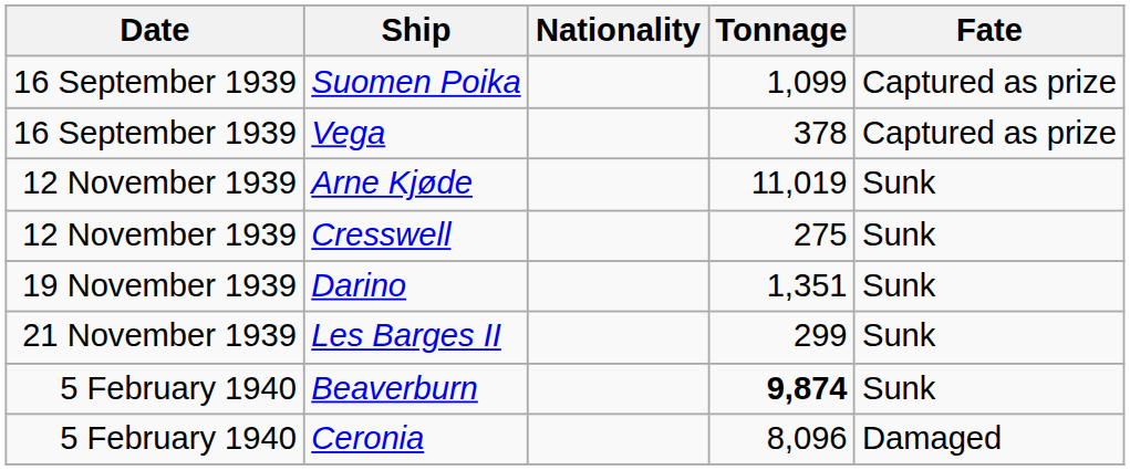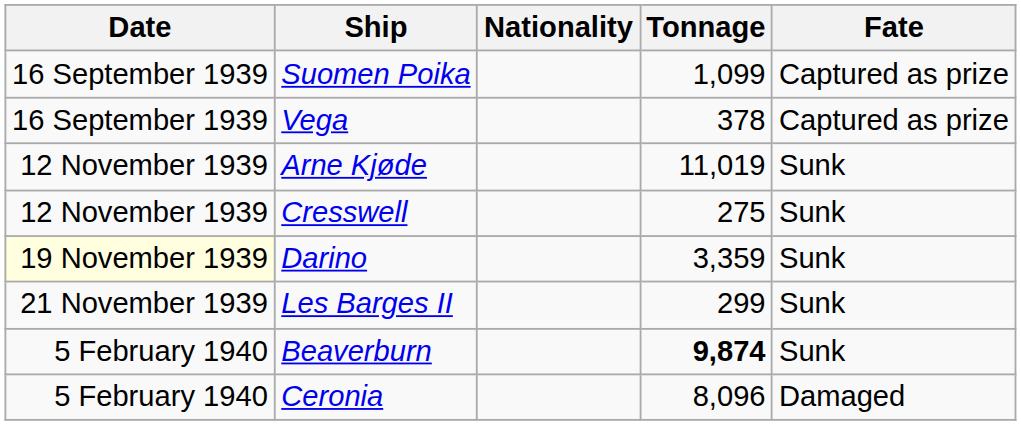 <table class="wikitable sortable" style="margin: 1em auto 1em auto;">
 <tr>
 <th>Date</th>
 <th>Ship</th>
 <th>Nationality</th>
 <th>Tonnage</th>
 <th>Fate</th>
 </tr>
 <tr>
 <td align="right">16 September 1939</td>
 <td align="left"><a href='#'><em>Suomen Poika</em></a></td>
 <td align="left"></td>
 <td align="right">1,099</td>
 <td align="left">Captured as prize</td>
 </tr>
 <tr>
 <td align="right">16 September 1939</td>
 <td align="left"><a href='#'><em>Vega</em></a></td>
 <td align="left"></td>
 <td align="right">378</td>
 <td align="left">Captured as prize</td>
 </tr>
 <tr>
 <td align="right">12 November 1939</td>
 <td align="left"><a href='#'><em>Arne Kjøde</em></a></td>
 <td align="left"></td>
 <td align="right">11,019</td>
 <td align="left">Sunk</td>
 </tr>
 <tr>
 <td align="right">12 November 1939</td>
 <td align="left"><a href='#'><em>Cresswell</em></a></td>
 <td align="left"></td>
 <td align="right">275</td>
 <td align="left">Sunk</td>
 </tr>
 <tr>
-<td align="right">19 November 1939</td>
+<td align="right" style="background: lightyellow;">19 November 1939</td>
 <td align="left"><a href='#'><em>Darino</em></a></td>
 <td align="left"></td>
-<td align="right">1,351</td>
+<td align="right">3,359</td>
 <td align="left">Sunk</td>
 </tr>
 <tr>
 <td align="right">21 November 1939</td>
 <td align="left"><a href='#'><em>Les Barges II</em></a></td>
 <td align="left"></td>
 <td align="right">299</td>
 <td align="left">Sunk</td>
 </tr>
 <tr>
 <td align="right">5 February 1940</td>
 <td align="left"><a href='#'><em>Beaverburn</em></a></td>
 <td align="left"></td>
 <td align="right"><strong>9,874</strong></td>
 <td align="left">Sunk</td>
 </tr>
 <tr>
 <td align="right">5 February 1940</td>
 <td align="left"><a href='#'><em>Ceronia</em></a></td>
 <td align="left"></td>
 <td align="right">8,096</td>
 <td align="left">Damaged</td>
 </tr>
 </table>
